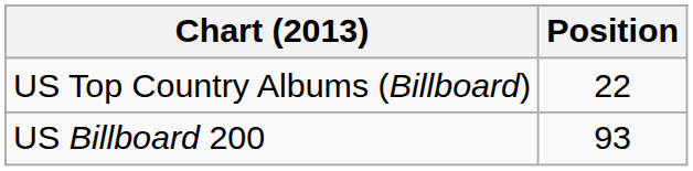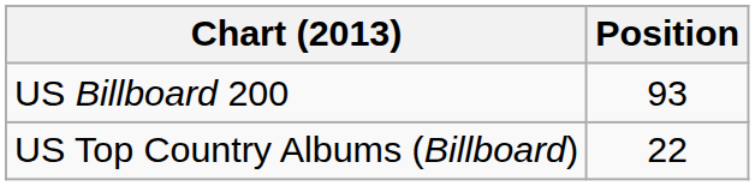 <table class="wikitable">
 <tr>
 <th>Chart (2013)</th>
 <th>Position</th>
 </tr>
 <tr>
+<td>US <em>Billboard</em> 200</td>
+<td style="text-align:center;">93</td>
+</tr>
+<tr>
 <td>US Top Country Albums (<em>Billboard</em>)</td>
 <td style="text-align:center;">22</td>
 </tr>
-<tr>
-<td>US <em>Billboard</em> 200</td>
-<td style="text-align:center;">93</td>
-</tr>
 </table>
